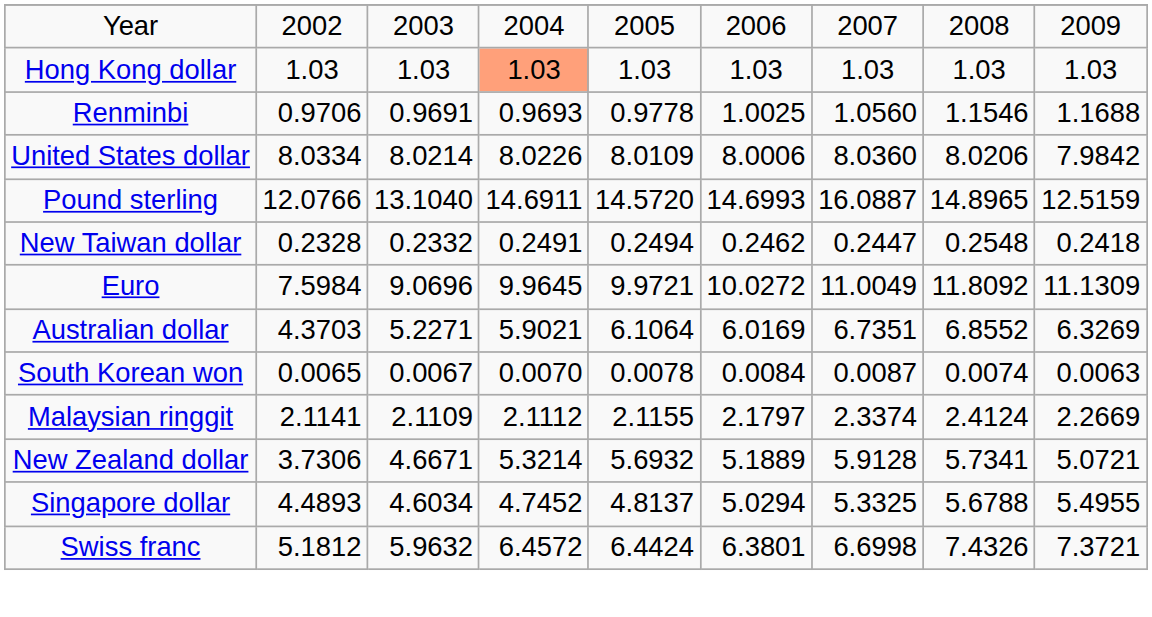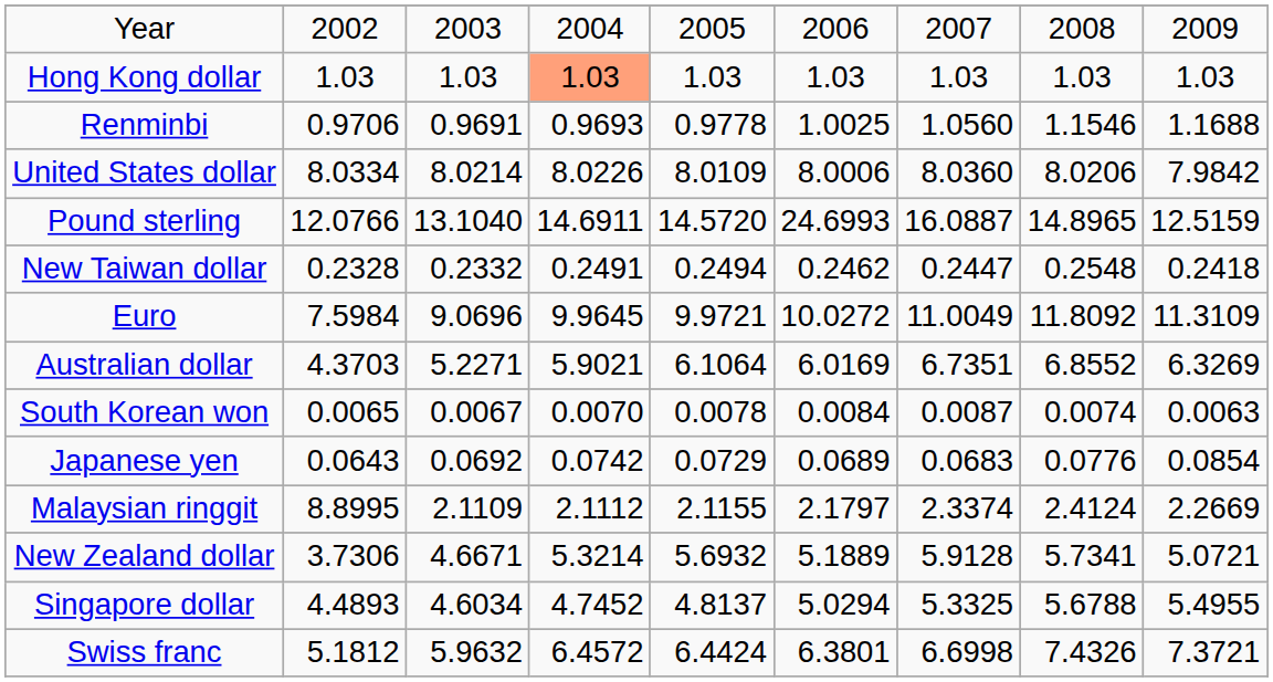 <table class=wikitable>
 <tr align=center>
 </tr>
 <tr align=center>
 <td>Year</td>
 <td>2002</td>
 <td>2003</td>
 <td>2004</td>
 <td>2005</td>
 <td>2006</td>
 <td>2007</td>
 <td>2008</td>
 <td>2009</td>
 </tr>
 <tr align=center>
 <td><a href='#'>Hong Kong dollar</a></td>
 <td>1.03</td>
 <td>1.03</td>
 <td style="background: lightsalmon;">1.03</td>
 <td>1.03</td>
 <td>1.03</td>
 <td>1.03</td>
 <td>1.03</td>
 <td>1.03</td>
 </tr>
 <tr align=right>
 <td align=center><a href='#'>Renminbi</a></td>
 <td>0.9706</td>
 <td>0.9691</td>
 <td>0.9693</td>
 <td>0.9778</td>
 <td>1.0025</td>
 <td>1.0560</td>
 <td>1.1546</td>
 <td>1.1688</td>
 </tr>
 <tr align=right>
 <td align=center><a href='#'>United States dollar</a></td>
 <td>8.0334</td>
 <td>8.0214</td>
 <td>8.0226</td>
 <td>8.0109</td>
 <td>8.0006</td>
 <td>8.0360</td>
 <td>8.0206</td>
 <td>7.9842</td>
 </tr>
 <tr align=right>
 <td align=center><a href='#'>Pound sterling</a></td>
 <td>12.0766</td>
 <td>13.1040</td>
 <td>14.6911</td>
 <td>14.5720</td>
-<td>14.6993</td>
+<td>24.6993</td>
 <td>16.0887</td>
 <td>14.8965</td>
 <td>12.5159</td>
 </tr>
 <tr align=right>
 <td align=center><a href='#'>New Taiwan dollar</a></td>
 <td>0.2328</td>
 <td>0.2332</td>
 <td>0.2491</td>
 <td>0.2494</td>
 <td>0.2462</td>
 <td>0.2447</td>
 <td>0.2548</td>
 <td>0.2418</td>
 </tr>
 <tr align=right>
 <td align=center><a href='#'>Euro</a></td>
 <td>7.5984</td>
 <td>9.0696</td>
 <td>9.9645</td>
 <td>9.9721</td>
 <td>10.0272</td>
 <td>11.0049</td>
 <td>11.8092</td>
-<td>11.1309</td>
+<td>11.3109</td>
 </tr>
 <tr align=right>
 <td align=center><a href='#'>Australian dollar</a></td>
 <td>4.3703</td>
 <td>5.2271</td>
 <td>5.9021</td>
 <td>6.1064</td>
 <td>6.0169</td>
 <td>6.7351</td>
 <td>6.8552</td>
 <td>6.3269</td>
 </tr>
 <tr align=right>
 <td align=center><a href='#'>South Korean won</a></td>
 <td>0.0065</td>
 <td>0.0067</td>
 <td>0.0070</td>
 <td>0.0078</td>
 <td>0.0084</td>
 <td>0.0087</td>
 <td>0.0074</td>
 <td>0.0063</td>
 </tr>
 <tr align=right>
+<td align=center><a href='#'>Japanese yen</a></td>
+<td>0.0643</td>
+<td>0.0692</td>
+<td>0.0742</td>
+<td>0.0729</td>
+<td>0.0689</td>
+<td>0.0683</td>
+<td>0.0776</td>
+<td>0.0854</td>
+</tr>
+<tr align=right>
 <td align=center><a href='#'>Malaysian ringgit</a></td>
-<td>2.1141</td>
+<td>8.8995</td>
 <td>2.1109</td>
 <td>2.1112</td>
 <td>2.1155</td>
 <td>2.1797</td>
 <td>2.3374</td>
 <td>2.4124</td>
 <td>2.2669</td>
 </tr>
 <tr align=right>
 <td align=center><a href='#'>New Zealand dollar</a></td>
 <td>3.7306</td>
 <td>4.6671</td>
 <td>5.3214</td>
 <td>5.6932</td>
 <td>5.1889</td>
 <td>5.9128</td>
 <td>5.7341</td>
 <td>5.0721</td>
 </tr>
 <tr align=right>
 <td align=center><a href='#'>Singapore dollar</a></td>
 <td>4.4893</td>
 <td>4.6034</td>
 <td>4.7452</td>
 <td>4.8137</td>
 <td>5.0294</td>
 <td>5.3325</td>
 <td>5.6788</td>
 <td>5.4955</td>
 </tr>
 <tr align=right>
 <td align=center><a href='#'>Swiss franc</a></td>
 <td>5.1812</td>
 <td>5.9632</td>
 <td>6.4572</td>
 <td>6.4424</td>
 <td>6.3801</td>
 <td>6.6998</td>
 <td>7.4326</td>
 <td>7.3721</td>
 </tr>
 </table>
